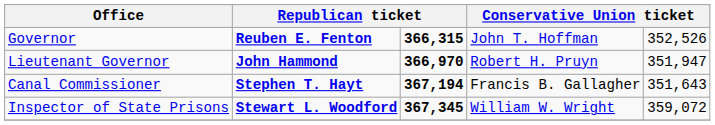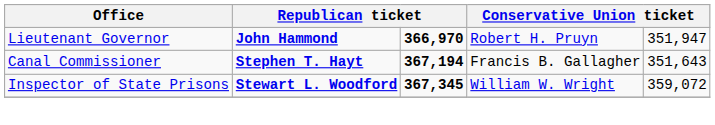 <table class=wikitable>
 <tr bgcolor=lightgrey>
 <th>Office</th>
 <th colspan="2" ><a href='#'>Republican</a> ticket</th>
 <th colspan="2" ><a href='#'>Conservative Union</a> ticket</th>
-</tr>
-<tr>
-<td><a href='#'>Governor</a></td>
-<td><strong><a href='#'>Reuben E. Fenton</a></strong></td>
-<td align="right"><strong>366,315</strong></td>
-<td><a href='#'>John T. Hoffman</a></td>
-<td align="right">352,526</td>
 </tr>
 <tr>
 <td><a href='#'>Lieutenant Governor</a></td>
 <td><strong><a href='#'>John Hammond</a></strong></td>
 <td align="right"><strong>366,970</strong></td>
 <td><a href='#'>Robert H. Pruyn</a></td>
 <td align="right">351,947</td>
 </tr>
 <tr>
 <td><a href='#'>Canal Commissioner</a></td>
 <td><strong><a href='#'>Stephen T. Hayt</a></strong></td>
 <td align="right"><strong>367,194</strong></td>
 <td>Francis B. Gallagher</td>
 <td align="right">351,643</td>
 </tr>
 <tr>
 <td><a href='#'>Inspector of State Prisons</a></td>
 <td><strong><a href='#'>Stewart L. Woodford</a></strong></td>
 <td align="right"><strong>367,345</strong></td>
 <td><a href='#'>William W. Wright</a></td>
 <td align="right">359,072</td>
 </tr>
 <tr>
 </tr>
 </table>
